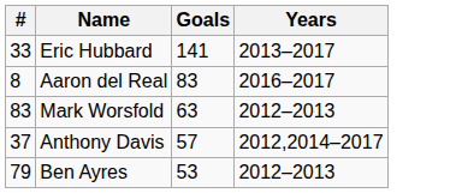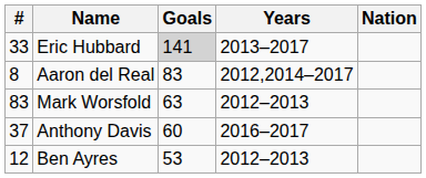 <table class="wikitable sortable">
 <tr>
 <th>#</th>
 <th>Name</th>
 <th>Goals</th>
 <th>Years</th>
+<th>Nation</th>
 </tr>
 <tr>
 <td>33</td>
 <td>Eric Hubbard</td>
-<td>141</td>
+<td style="background: lightgrey;">141</td>
 <td>2013–2017</td>
+<td></td>
 </tr>
 <tr>
 <td>8</td>
 <td>Aaron del Real</td>
 <td>83</td>
-<td>2016–2017</td>
+<td>2012,2014–2017</td>
+<td></td>
 </tr>
 <tr>
 <td>83</td>
 <td>Mark Worsfold</td>
 <td>63</td>
 <td>2012–2013</td>
+<td></td>
 </tr>
 <tr>
 <td>37</td>
 <td>Anthony Davis</td>
-<td>57</td>
-<td>2012,2014–2017</td>
+<td>60</td>
+<td>2016–2017</td>
+<td></td>
 </tr>
 <tr>
-<td>79</td>
+<td>12</td>
 <td>Ben Ayres</td>
 <td>53</td>
 <td>2012–2013</td>
+<td></td>
 </tr>
 </table>
